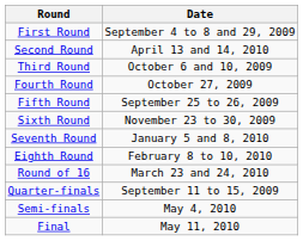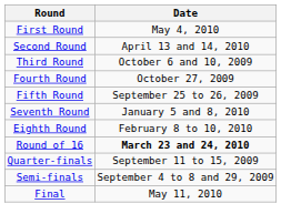 <table class="wikitable">
 <tr>
 <th>Round</th>
 <th>Date</th>
 </tr>
 <tr align=center>
 <td><a href='#'>First Round</a></td>
-<td>September 4 to 8 and 29, 2009</td>
+<td>May 4, 2010</td>
 </tr>
 <tr align=center>
 <td><a href='#'>Second Round</a></td>
 <td>April 13 and 14, 2010</td>
 </tr>
 <tr align=center>
 <td><a href='#'>Third Round</a></td>
 <td>October 6 and 10, 2009</td>
 </tr>
 <tr align=center>
 <td><a href='#'>Fourth Round</a></td>
 <td>October 27, 2009</td>
 </tr>
 <tr align=center>
 <td><a href='#'>Fifth Round</a></td>
 <td>September 25 to 26, 2009</td>
 </tr>
 <tr align=center>
-<td><a href='#'>Sixth Round</a></td>
-<td>November 23 to 30, 2009</td>
-</tr>
-<tr align=center>
 <td><a href='#'>Seventh Round</a></td>
 <td>January 5 and 8, 2010</td>
 </tr>
 <tr align=center>
 <td><a href='#'>Eighth Round</a></td>
 <td>February 8 to 10, 2010</td>
 </tr>
 <tr align=center>
 <td><a href='#'>Round of 16</a></td>
-<td>March 23 and 24, 2010</td>
+<td><strong>March 23 and 24, 2010</strong></td>
 </tr>
 <tr align=center>
 <td><a href='#'>Quarter-finals</a></td>
 <td>September 11 to 15, 2009</td>
 </tr>
 <tr align=center>
 <td><a href='#'>Semi-finals</a></td>
-<td>May 4, 2010</td>
+<td>September 4 to 8 and 29, 2009</td>
 </tr>
 <tr align=center>
 <td><a href='#'>Final</a></td>
 <td>May 11, 2010</td>
 </tr>
 </table>
